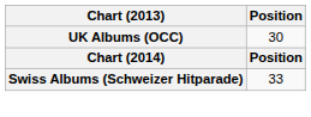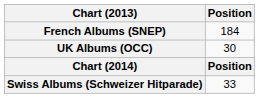 <table class="wikitable plainrowheaders" style="text-align:center">
 <tr>
 <th scope="col">Chart (2013)</th>
 <th scope="col">Position</th>
+</tr>
+<tr>
+<th scope="row">French Albums (SNEP)</th>
+<td>184</td>
 </tr>
 <tr>
 <th scope="row">UK Albums (OCC)</th>
 <td>30</td>
 </tr>
 <tr>
 <th scope="col">Chart (2014)</th>
 <th scope="col">Position</th>
 </tr>
 <tr>
 <th scope="row">Swiss Albums (Schweizer Hitparade)</th>
 <td>33</td>
 </tr>
 </table>
